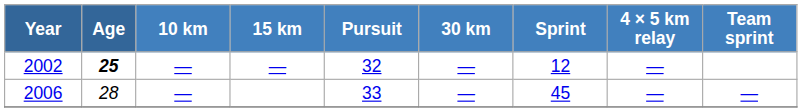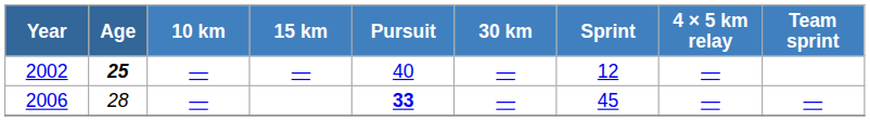 <table class="wikitable" style="font-size:95%; text-align:center; border:grey solid 1px; border-collapse:collapse; background:#ffffff;">
 <tr>
 <th style="background-color:#369; color:white; width:60px;"> Year </th>
 <th style="background-color:#369; color:white; width:40px;"> Age </th>
 <th style="background-color:#4180be; color:white; width:75px;"> 10 km </th>
 <th style="background-color:#4180be; color:white; width:75px;"> 15 km </th>
 <th style="background-color:#4180be; color:white; width:75px;"> Pursuit </th>
 <th style="background-color:#4180be; color:white; width:75px;"> 30 km </th>
 <th style="background-color:#4180be; color:white; width:75px;"> Sprint </th>
 <th style="background-color:#4180be; color:white; width:75px;"> 4 × 5 km <br> relay </th>
 <th style="background-color:#4180be; color:white; width:75px;"> Team <br> sprint </th>
 </tr>
 <tr>
 <td><a href='#'>2002</a></td>
 <td><strong><em>25</em></strong></td>
 <td><a href='#'>—</a></td>
 <td><a href='#'>—</a></td>
-<td><a href='#'>32</a></td>
+<td><a href='#'>40</a></td>
 <td><a href='#'>—</a></td>
 <td><a href='#'>12</a></td>
 <td><a href='#'>—</a></td>
 <td></td>
 </tr>
 <tr>
 <td><a href='#'>2006</a></td>
 <td><em>28</em></td>
 <td><a href='#'>—</a></td>
 <td></td>
-<td><a href='#'>33</a></td>
+<td><strong><a href='#'>33</a></strong></td>
 <td><a href='#'>—</a></td>
 <td><a href='#'>45</a></td>
 <td><a href='#'>—</a></td>
 <td><a href='#'>—</a></td>
 </tr>
 <tr>
 </tr>
 </table>
